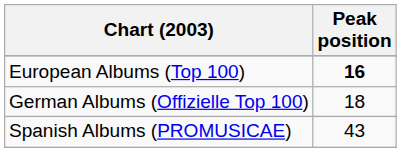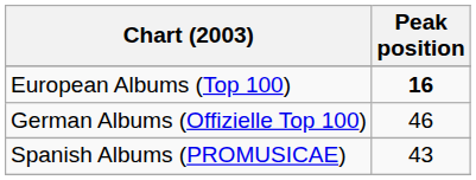 <table class="wikitable sortable">
 <tr>
 <th>Chart (2003)</th>
 <th>Peak<br>position</th>
 </tr>
 <tr>
 </tr>
 <tr>
 <td align="left">European Albums (<a href='#'>Top 100</a>)</td>
 <td align="center"><strong>16</strong></td>
 </tr>
 <tr>
 <td align="left">German Albums (<a href='#'>Offizielle Top 100</a>)</td>
-<td align="center">18</td>
+<td align="center">46</td>
 </tr>
 <tr>
 </tr>
 <tr>
 </tr>
 <tr>
 </tr>
 <tr>
 <td align="left">Spanish Albums (<a href='#'>PROMUSICAE</a>)</td>
 <td align="center">43</td>
 </tr>
 <tr>
 </tr>
 <tr>
 </tr>
 <tr>
 </tr>
 </table>
